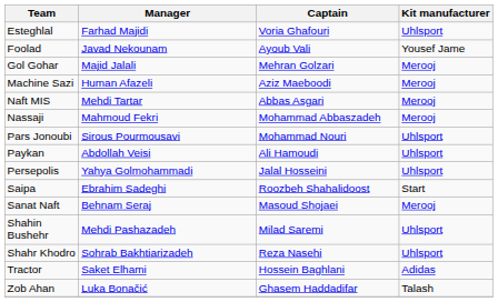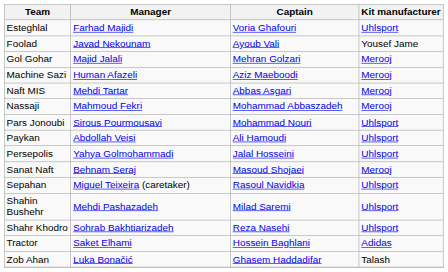 <table class="wikitable sortable" style="text-align: left;">
 <tr>
 <th width="100">Team</th>
 <th width="250">Manager</th>
 <th width="200">Captain</th>
 <th>Kit manufacturer</th>
 </tr>
 <tr>
 <td>Esteghlal</td>
 <td> <a href='#'>Farhad Majidi</a></td>
 <td> <a href='#'>Voria Ghafouri</a></td>
 <td> <a href='#'>Uhlsport</a></td>
 </tr>
 <tr>
 <td>Foolad</td>
 <td> <a href='#'>Javad Nekounam</a></td>
 <td> <a href='#'>Ayoub Vali</a></td>
 <td> Yousef Jame</td>
 </tr>
 <tr>
 <td>Gol Gohar</td>
 <td> <a href='#'>Majid Jalali</a></td>
 <td> <a href='#'>Mehran Golzari</a></td>
 <td> <a href='#'>Merooj</a></td>
 </tr>
 <tr>
 <td>Machine Sazi</td>
 <td> <a href='#'>Human Afazeli</a></td>
 <td> <a href='#'>Aziz Maeboodi</a></td>
 <td> <a href='#'>Merooj</a></td>
 </tr>
 <tr>
 <td>Naft MIS</td>
 <td> <a href='#'>Mehdi Tartar</a></td>
 <td> <a href='#'>Abbas Asgari</a></td>
 <td> <a href='#'>Merooj</a></td>
 </tr>
 <tr>
 <td>Nassaji</td>
 <td> <a href='#'>Mahmoud Fekri</a></td>
 <td> <a href='#'>Mohammad Abbaszadeh</a></td>
 <td> <a href='#'>Merooj</a></td>
 </tr>
 <tr>
 <td>Pars Jonoubi</td>
 <td> <a href='#'>Sirous Pourmousavi</a></td>
 <td> <a href='#'>Mohammad Nouri</a></td>
 <td> <a href='#'>Uhlsport</a></td>
 </tr>
 <tr>
 <td>Paykan</td>
 <td> <a href='#'>Abdollah Veisi</a></td>
 <td> <a href='#'>Ali Hamoudi</a></td>
 <td> <a href='#'>Uhlsport</a></td>
 </tr>
 <tr>
 <td>Persepolis</td>
 <td> <a href='#'>Yahya Golmohammadi</a></td>
 <td> <a href='#'>Jalal Hosseini</a></td>
 <td> <a href='#'>Uhlsport</a></td>
 </tr>
 <tr>
-<td>Saipa</td>
-<td> <a href='#'>Ebrahim Sadeghi</a></td>
-<td> <a href='#'>Roozbeh Shahalidoost</a></td>
-<td> Start</td>
-</tr>
-<tr>
 <td>Sanat Naft</td>
 <td> <a href='#'>Behnam Seraj</a></td>
 <td> <a href='#'>Masoud Shojaei</a></td>
 <td> <a href='#'>Merooj</a></td>
+</tr>
+<tr>
+<td>Sepahan</td>
+<td> <a href='#'>Miguel Teixeira</a> (caretaker)</td>
+<td> <a href='#'>Rasoul Navidkia</a></td>
+<td> <a href='#'>Uhlsport</a></td>
 </tr>
 <tr>
 <td>Shahin Bushehr</td>
 <td> <a href='#'>Mehdi Pashazadeh</a></td>
 <td> <a href='#'>Milad Saremi</a></td>
 <td> <a href='#'>Uhlsport</a></td>
 </tr>
 <tr>
 <td>Shahr Khodro</td>
 <td> <a href='#'>Sohrab Bakhtiarizadeh</a></td>
 <td> <a href='#'>Reza Nasehi</a></td>
 <td> <a href='#'>Uhlsport</a></td>
 </tr>
 <tr>
 <td>Tractor</td>
 <td> <a href='#'>Saket Elhami</a></td>
 <td> <a href='#'>Hossein Baghlani</a></td>
 <td> <a href='#'>Adidas</a></td>
 </tr>
 <tr>
 <td>Zob Ahan</td>
 <td> <a href='#'>Luka Bonačić</a></td>
 <td> <a href='#'>Ghasem Haddadifar</a></td>
 <td> Talash</td>
 </tr>
 <tr>
 </tr>
 </table>
